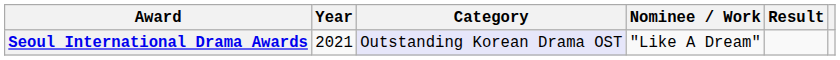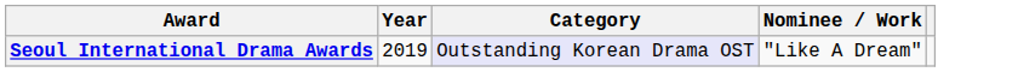 <table class="wikitable plainrowheaders">
 <tr>
 <th scope="col">Award</th>
 <th scope="col">Year</th>
 <th scope="col">Category</th>
 <th scope="col">Nominee / Work</th>
-<th scope="col">Result</th>
 <th scope="col" class="unsortable"></th>
 </tr>
 <tr>
 <th scope="row"><a href='#'>Seoul International Drama Awards</a></th>
-<td style="text-align:center">2021</td>
+<td style="text-align:center">2019</td>
 <td style="background: lavender;">Outstanding Korean Drama OST</td>
 <td>"Like A Dream"</td>
-<td></td>
 <td style="text-align:center"></td>
 </tr>
 </table>
